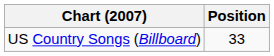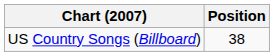 <table class="wikitable">
 <tr>
 <th scope="col">Chart (2007)</th>
 <th scope="col">Position</th>
 </tr>
 <tr>
 <td>US <a href='#'>Country Songs</a> (<em><a href='#'>Billboard</a></em>)</td>
-<td align="center">33</td>
+<td align="center">38</td>
 </tr>
 </table>
